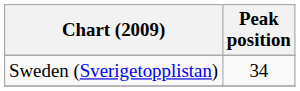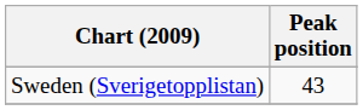 <table class="wikitable sortable">
 <tr>
 <th align="center">Chart (2009)</th>
 <th align="center">Peak<br>position</th>
 </tr>
 <tr>
 </tr>
 <tr>
 <td>Sweden (<a href='#'>Sverigetopplistan</a>)</td>
-<td align="center">34</td>
+<td align="center">43</td>
 </tr>
 <tr>
 </tr>
 </table>
